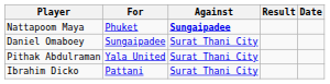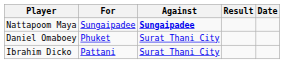 <table class="wikitable sortable">
 <tr>
 <th>Player</th>
 <th>For</th>
 <th>Against</th>
 <th align=center>Result</th>
 <th>Date</th>
 </tr>
 <tr>
 <td> Nattapoom Maya</td>
-<td><a href='#'>Phuket</a></td>
+<td><a href='#'>Sungaipadee</a></td>
 <td><strong><a href='#'>Sungaipadee</a></strong></td>
 <td></td>
 <td></td>
 </tr>
 <tr>
 <td> Daniel Omaboey</td>
-<td><a href='#'>Sungaipadee</a></td>
-<td><a href='#'>Surat Thani City</a></td>
-<td></td>
-<td></td>
-</tr>
-<tr>
-<td> Pithak Abdulraman</td>
-<td><a href='#'>Yala United</a></td>
+<td><a href='#'>Phuket</a></td>
 <td><a href='#'>Surat Thani City</a></td>
 <td></td>
 <td></td>
 </tr>
 <tr>
 <td> Ibrahim Dicko</td>
 <td><a href='#'>Pattani</a></td>
 <td><a href='#'>Surat Thani City</a></td>
 <td></td>
 <td></td>
 </tr>
 </table>
